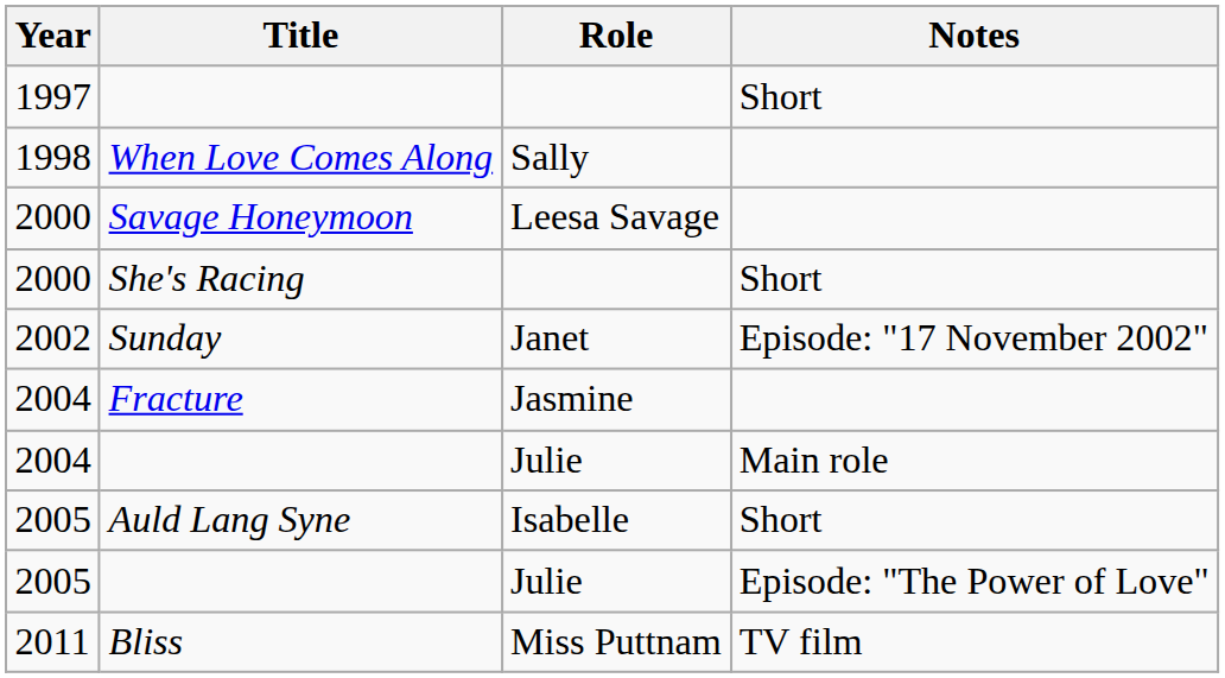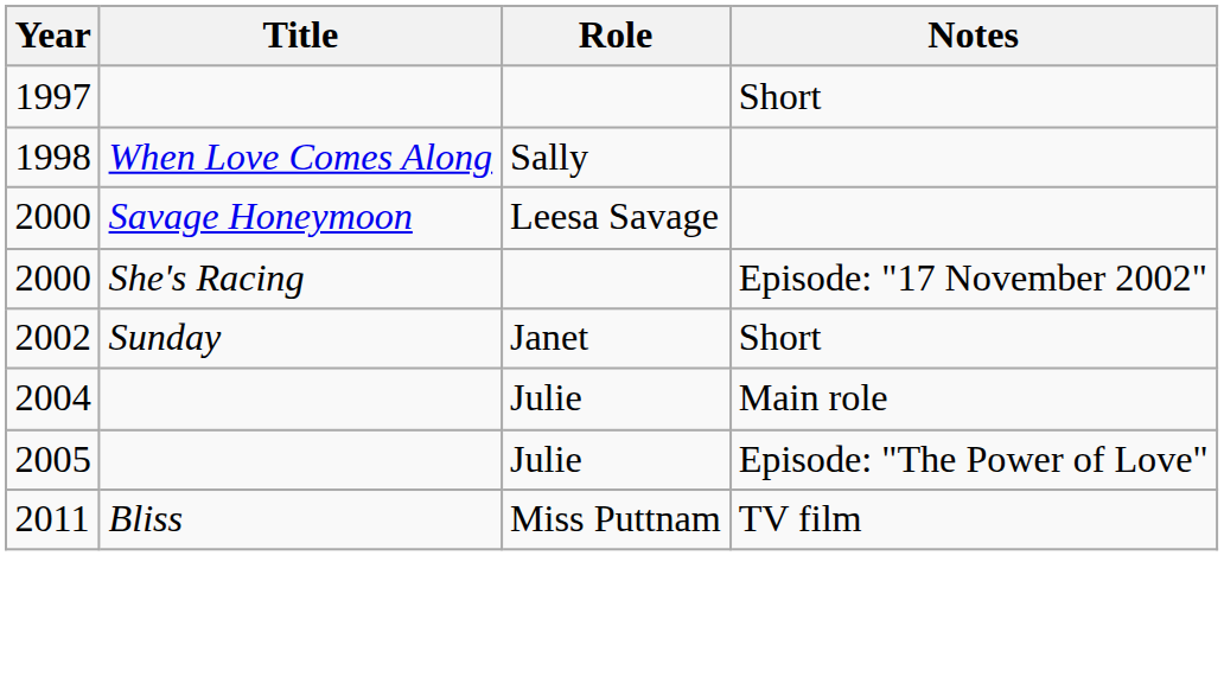 <table class="wikitable sortable">
 <tr>
 <th>Year</th>
 <th>Title</th>
 <th>Role</th>
 <th class="unsortable">Notes</th>
 </tr>
 <tr>
 <td>1997</td>
 <td><em></em></td>
 <td></td>
 <td>Short</td>
 </tr>
 <tr>
 <td>1998</td>
 <td><em><a href='#'>When Love Comes Along</a></em></td>
 <td>Sally</td>
 <td></td>
 </tr>
 <tr>
 <td>2000</td>
 <td><em><a href='#'>Savage Honeymoon</a></em></td>
 <td>Leesa Savage</td>
 <td></td>
 </tr>
 <tr>
 <td>2000</td>
 <td><em>She's Racing</em></td>
 <td></td>
-<td>Short</td>
+<td>Episode: "17 November 2002"</td>
 </tr>
 <tr>
 <td>2002</td>
 <td><em>Sunday</em></td>
 <td>Janet</td>
-<td>Episode: "17 November 2002"</td>
-</tr>
-<tr>
-<td>2004</td>
-<td><em><a href='#'>Fracture</a></em></td>
-<td>Jasmine</td>
-<td></td>
+<td>Short</td>
 </tr>
 <tr>
 <td>2004</td>
 <td><em></em></td>
 <td>Julie</td>
 <td>Main role</td>
-</tr>
-<tr>
-<td>2005</td>
-<td><em>Auld Lang Syne</em></td>
-<td>Isabelle</td>
-<td>Short</td>
 </tr>
 <tr>
 <td>2005</td>
 <td><em></em></td>
 <td>Julie</td>
 <td>Episode: "The Power of Love"</td>
 </tr>
 <tr>
 <td>2011</td>
 <td><em>Bliss</em></td>
 <td>Miss Puttnam</td>
 <td>TV film</td>
 </tr>
 </table>
